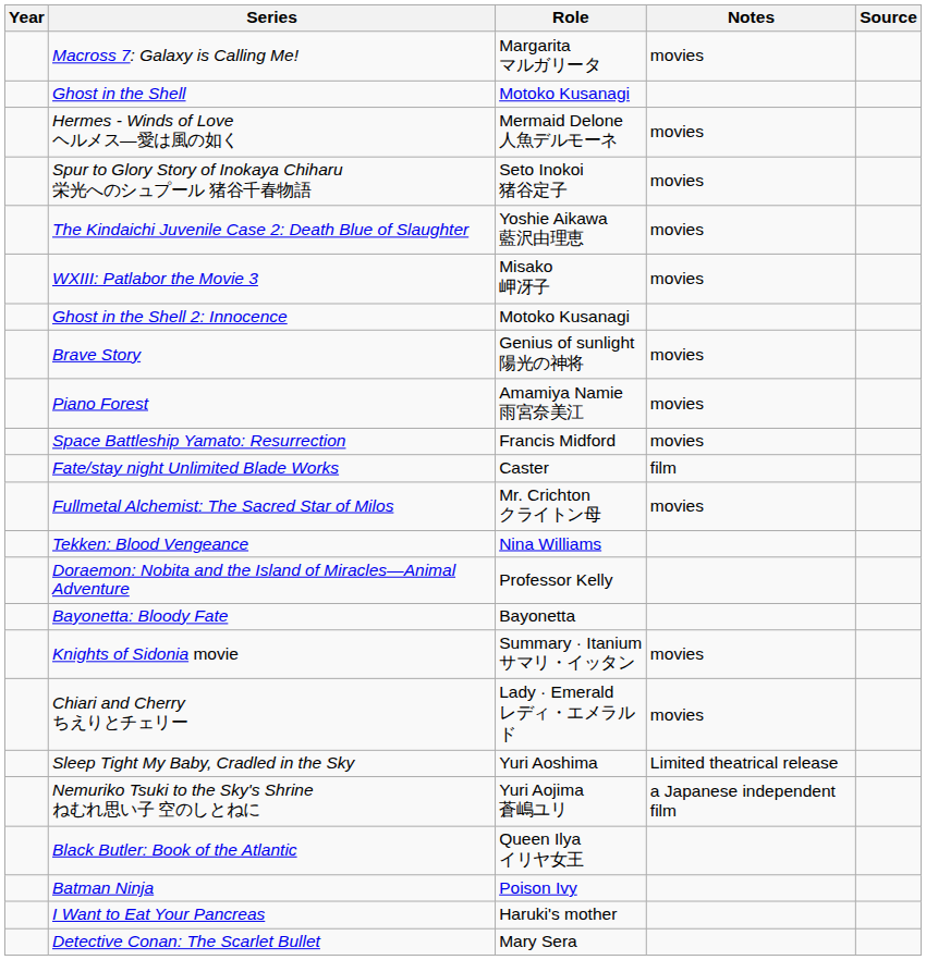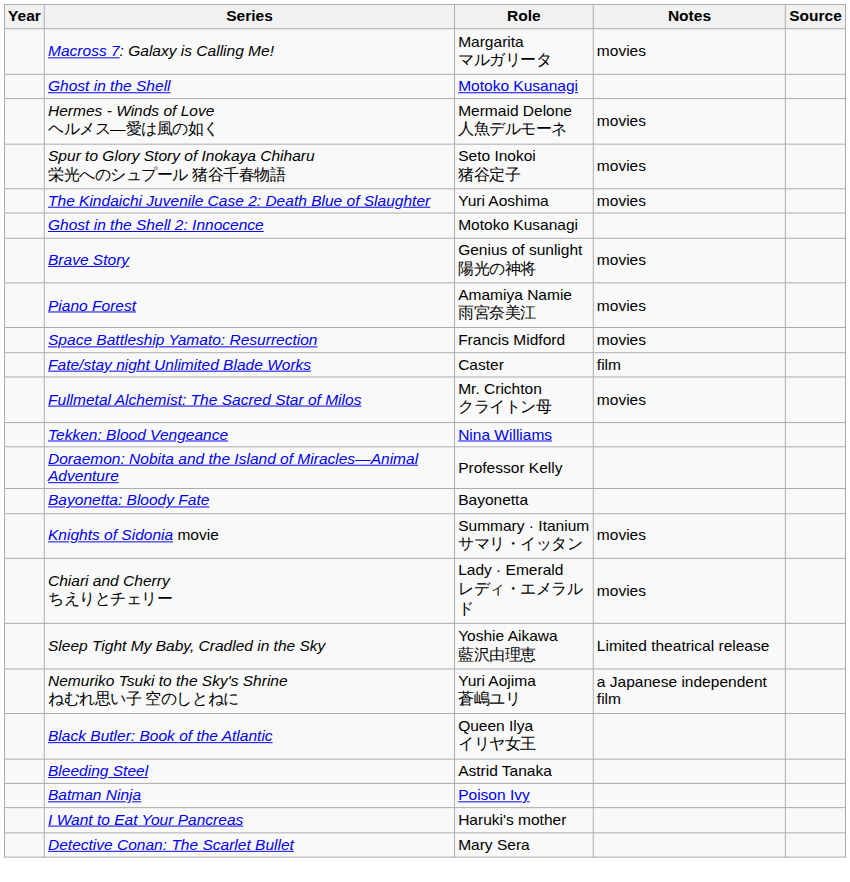 <table class="wikitable sortable plainrowheaders">
 <tr>
 <th>Year</th>
 <th>Series</th>
 <th>Role</th>
 <th class="unsortable">Notes</th>
 <th class="unsortable">Source</th>
 </tr>
 <tr>
 <td></td>
 <td><em><a href='#'>Macross 7</a>: Galaxy is Calling Me!</em></td>
 <td>Margarita<br>マルガリータ</td>
 <td>movies</td>
 <td></td>
 </tr>
 <tr>
 <td></td>
 <td><em><a href='#'>Ghost in the Shell</a></em></td>
 <td><a href='#'>Motoko Kusanagi</a></td>
 <td> </td>
 <td></td>
 </tr>
 <tr>
 <td></td>
 <td><em>Hermes - Winds of Love</em><br>ヘルメス—愛は風の如く</td>
 <td>Mermaid Delone<br>人魚デルモーネ</td>
 <td>movies</td>
 <td></td>
 </tr>
 <tr>
 <td></td>
 <td><em>Spur to Glory Story of Inokaya Chiharu</em><br>栄光へのシュプール 猪谷千春物語</td>
 <td>Seto Inokoi<br>猪谷定子</td>
 <td>movies</td>
 <td></td>
 </tr>
 <tr>
 <td></td>
 <td><em><a href='#'>The Kindaichi Juvenile Case 2: Death Blue of Slaughter</a></em></td>
-<td>Yoshie Aikawa<br>藍沢由理恵</td>
-<td>movies</td>
-<td></td>
-</tr>
-<tr>
-<td></td>
-<td><em><a href='#'>WXIII: Patlabor the Movie 3</a></em></td>
-<td>Misako<br>岬冴子</td>
+<td>Yuri Aoshima</td>
 <td>movies</td>
 <td></td>
 </tr>
 <tr>
 <td></td>
 <td><em><a href='#'>Ghost in the Shell 2: Innocence</a></em></td>
 <td>Motoko Kusanagi</td>
 <td> </td>
 <td></td>
 </tr>
 <tr>
 <td></td>
 <td><em><a href='#'>Brave Story</a></em></td>
 <td>Genius of sunlight<br>陽光の神将</td>
 <td>movies</td>
 <td></td>
 </tr>
 <tr>
 <td></td>
 <td><em><a href='#'>Piano Forest</a></em></td>
 <td>Amamiya Namie<br>雨宮奈美江</td>
 <td>movies</td>
 <td></td>
 </tr>
 <tr>
 <td></td>
 <td><em><a href='#'>Space Battleship Yamato: Resurrection</a></em></td>
 <td>Francis Midford</td>
 <td>movies</td>
 <td></td>
 </tr>
 <tr>
 <td></td>
 <td><em><a href='#'>Fate/stay night Unlimited Blade Works</a></em></td>
 <td>Caster</td>
 <td>film</td>
 <td></td>
 </tr>
 <tr>
 <td></td>
 <td><em><a href='#'>Fullmetal Alchemist: The Sacred Star of Milos</a></em></td>
 <td>Mr. Crichton<br>クライトン母</td>
 <td>movies</td>
 <td></td>
 </tr>
 <tr>
 <td></td>
 <td><em><a href='#'>Tekken: Blood Vengeance</a></em></td>
 <td><a href='#'>Nina Williams</a></td>
 <td> </td>
 <td></td>
 </tr>
 <tr>
 <td></td>
 <td><em><a href='#'>Doraemon: Nobita and the Island of Miracles—Animal Adventure</a></em></td>
 <td>Professor Kelly</td>
 <td> </td>
 <td></td>
 </tr>
 <tr>
 <td></td>
 <td><em><a href='#'>Bayonetta: Bloody Fate</a></em></td>
 <td>Bayonetta</td>
 <td> </td>
 <td></td>
 </tr>
 <tr>
 <td></td>
 <td><em><a href='#'>Knights of Sidonia</a></em> movie</td>
 <td>Summary · Itanium<br>サマリ・イッタン</td>
 <td>movies</td>
 <td></td>
 </tr>
 <tr>
 <td></td>
 <td><em>Chiari and Cherry</em><br>ちえりとチェリー</td>
 <td>Lady · Emerald<br>レディ・エメラルド</td>
 <td>movies</td>
 <td></td>
 </tr>
 <tr>
 <td></td>
 <td><em>Sleep Tight My Baby, Cradled in the Sky</em></td>
-<td>Yuri Aoshima</td>
+<td>Yoshie Aikawa<br>藍沢由理恵</td>
 <td>Limited theatrical release</td>
 <td></td>
 </tr>
 <tr>
 <td></td>
 <td><em>Nemuriko Tsuki to the Sky's Shrine</em><br>ねむれ思い子 空のしとねに</td>
 <td>Yuri Aojima<br>蒼嶋ユリ</td>
 <td>a Japanese independent film</td>
 <td></td>
 </tr>
 <tr>
 <td></td>
 <td><em><a href='#'>Black Butler: Book of the Atlantic</a></em></td>
 <td>Queen Ilya<br>イリヤ女王</td>
+<td></td>
+<td></td>
+</tr>
+<tr>
+<td></td>
+<td><em><a href='#'>Bleeding Steel</a></em></td>
+<td>Astrid Tanaka</td>
 <td></td>
 <td></td>
 </tr>
 <tr>
 <td></td>
 <td><em><a href='#'>Batman Ninja</a></em></td>
 <td><a href='#'>Poison Ivy</a></td>
 <td></td>
 <td></td>
 </tr>
 <tr>
 <td></td>
 <td><em><a href='#'>I Want to Eat Your Pancreas</a></em></td>
 <td>Haruki's mother</td>
 <td></td>
 <td></td>
 </tr>
 <tr>
 <td></td>
 <td><em><a href='#'>Detective Conan: The Scarlet Bullet</a></em></td>
 <td>Mary Sera</td>
 <td></td>
 <td></td>
 </tr>
 </table>
